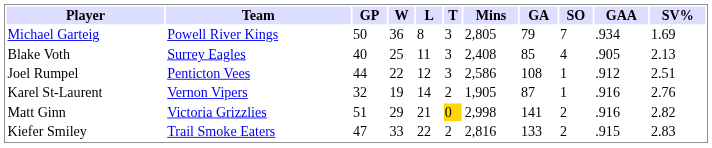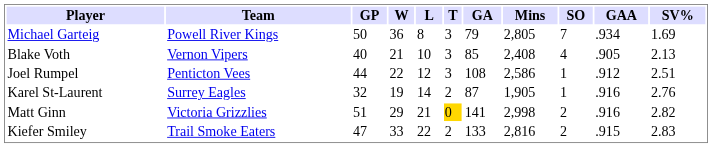 <table cellpadding="1"  style="width:800px; font-size:100%; border:1px solid gray;">
 <tr>
 <th style="background:#ddf; width:200;">Player</th>
 <th style="background:#ddf; width:150;">Team</th>
 <th style="background:#ddf; width:50;"><abbr>GP</abbr></th>
 <th style="background:#ddf; width:50;"><abbr>W</abbr></th>
 <th style="background:#ddf; width:50;"><abbr>L</abbr></th>
 <th style="background:#ddf; width:50;"><abbr>T</abbr></th>
+<th style="background:#ddf; width:50;"><abbr>GA</abbr></th>
 <th style="background:#ddf; width:50;"><abbr>Mins</abbr></th>
-<th style="background:#ddf; width:50;"><abbr>GA</abbr></th>
 <th style="background:#ddf; width:50;"><abbr>SO</abbr></th>
 <th style="background:#ddf; width:50;"><abbr>GAA</abbr></th>
 <th style="background:#ddf; width:50;"><abbr>SV%</abbr></th>
 </tr>
 <tr>
 <td><a href='#'>Michael Garteig</a></td>
 <td><a href='#'>Powell River Kings</a></td>
 <td>50</td>
 <td>36</td>
 <td>8</td>
 <td>3</td>
+<td>79</td>
 <td>2,805</td>
-<td>79</td>
 <td>7</td>
 <td>.934</td>
 <td>1.69</td>
 </tr>
 <tr>
 <td>Blake Voth</td>
-<td><a href='#'>Surrey Eagles</a></td>
+<td><a href='#'>Vernon Vipers</a></td>
 <td>40</td>
-<td>25</td>
-<td>11</td>
+<td>21</td>
+<td>10</td>
 <td>3</td>
+<td>85</td>
 <td>2,408</td>
-<td>85</td>
 <td>4</td>
 <td>.905</td>
 <td>2.13</td>
 </tr>
 <tr>
 <td>Joel Rumpel</td>
 <td><a href='#'>Penticton Vees</a></td>
 <td>44</td>
 <td>22</td>
 <td>12</td>
 <td>3</td>
+<td>108</td>
 <td>2,586</td>
-<td>108</td>
 <td>1</td>
 <td>.912</td>
 <td>2.51</td>
 </tr>
 <tr>
 <td>Karel St-Laurent</td>
-<td><a href='#'>Vernon Vipers</a></td>
+<td><a href='#'>Surrey Eagles</a></td>
 <td>32</td>
 <td>19</td>
 <td>14</td>
 <td>2</td>
+<td>87</td>
 <td>1,905</td>
-<td>87</td>
 <td>1</td>
 <td>.916</td>
 <td>2.76</td>
 </tr>
 <tr>
 <td>Matt Ginn</td>
 <td><a href='#'>Victoria Grizzlies</a></td>
 <td>51</td>
 <td>29</td>
 <td>21</td>
 <td style="background: gold;">0</td>
+<td>141</td>
 <td>2,998</td>
-<td>141</td>
 <td>2</td>
 <td>.916</td>
 <td>2.82</td>
 </tr>
 <tr>
 <td>Kiefer Smiley</td>
 <td><a href='#'>Trail Smoke Eaters</a></td>
 <td>47</td>
 <td>33</td>
 <td>22</td>
 <td>2</td>
+<td>133</td>
 <td>2,816</td>
-<td>133</td>
 <td>2</td>
 <td>.915</td>
 <td>2.83</td>
 </tr>
 </table>
